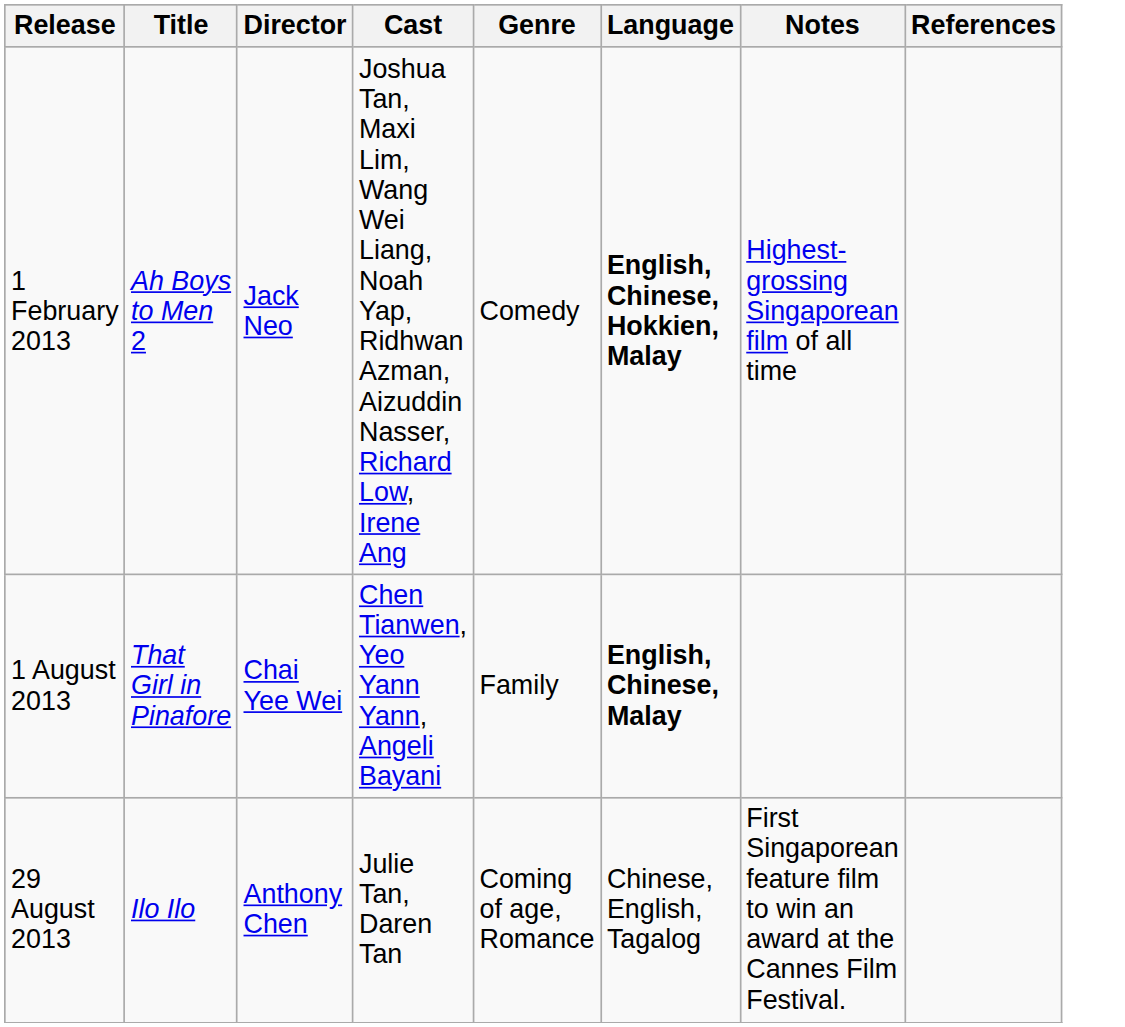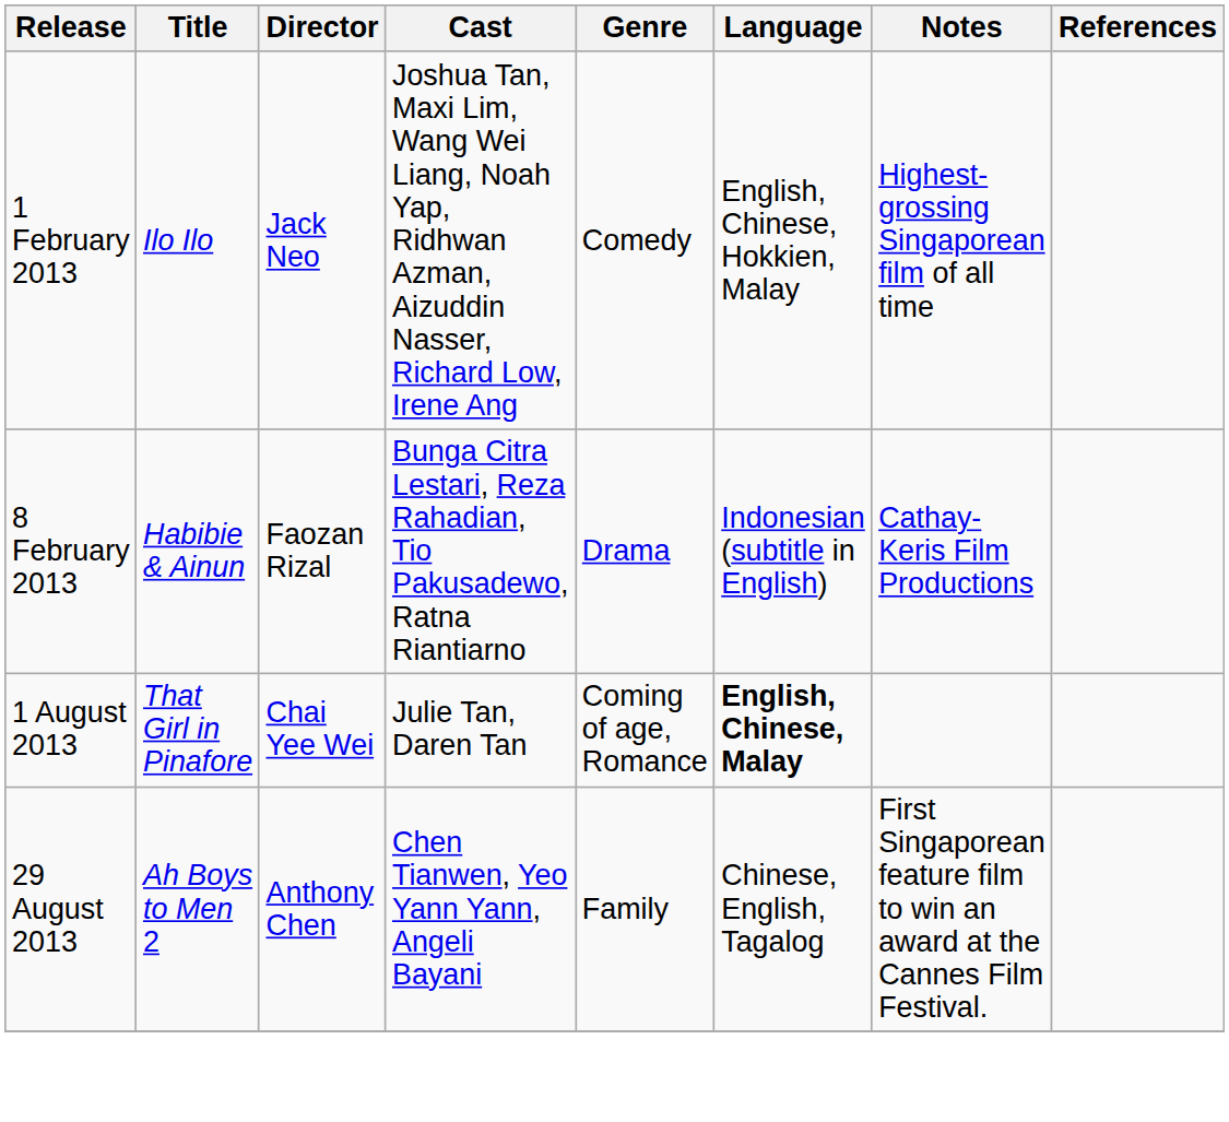 <table class="wikitable sortable">
 <tr>
 <th>Release</th>
 <th>Title</th>
 <th>Director</th>
 <th style="width:20%;">Cast</th>
 <th>Genre</th>
 <th>Language</th>
 <th>Notes</th>
 <th>References</th>
 </tr>
 <tr>
 <td>1 February 2013</td>
-<td><a href='#'><em>Ah Boys to Men</em> 2</a></td>
+<td><em><a href='#'>Ilo Ilo</a></em></td>
 <td><a href='#'>Jack Neo</a></td>
 <td>Joshua Tan, Maxi Lim, Wang Wei Liang, Noah Yap, Ridhwan Azman, Aizuddin Nasser, <a href='#'>Richard Low</a>, <a href='#'>Irene Ang</a></td>
 <td>Comedy</td>
-<td><strong>English, Chinese, Hokkien, Malay</strong></td>
+<td>English, Chinese, Hokkien, Malay</td>
 <td><a href='#'>Highest-grossing Singaporean film</a> of all time</td>
+<td></td>
+</tr>
+<tr>
+<td>8 February 2013</td>
+<td><em><a href='#'>Habibie & Ainun</a></em></td>
+<td>Faozan Rizal</td>
+<td><a href='#'>Bunga Citra Lestari</a>, <a href='#'>Reza Rahadian</a>, <a href='#'>Tio Pakusadewo</a>, Ratna Riantiarno</td>
+<td><a href='#'>Drama</a></td>
+<td><a href='#'>Indonesian</a> (<a href='#'>subtitle</a> in <a href='#'>English</a>)</td>
+<td><a href='#'>Cathay-Keris Film Productions</a></td>
 <td></td>
 </tr>
 <tr>
 <td>1 August 2013</td>
 <td><em><a href='#'>That Girl in Pinafore</a></em></td>
 <td><a href='#'>Chai Yee Wei</a></td>
-<td><a href='#'>Chen Tianwen</a>, <a href='#'>Yeo Yann Yann</a>, <a href='#'>Angeli Bayani</a></td>
-<td>Family</td>
+<td>Julie Tan, Daren Tan</td>
+<td>Coming of age, Romance</td>
 <td><strong>English, Chinese, Malay</strong></td>
 <td></td>
 <td></td>
 </tr>
 <tr>
 <td>29 August 2013</td>
-<td><em><a href='#'>Ilo Ilo</a></em></td>
+<td><a href='#'><em>Ah Boys to Men</em> 2</a></td>
 <td><a href='#'>Anthony Chen</a></td>
-<td>Julie Tan, Daren Tan</td>
-<td>Coming of age, Romance</td>
+<td><a href='#'>Chen Tianwen</a>, <a href='#'>Yeo Yann Yann</a>, <a href='#'>Angeli Bayani</a></td>
+<td>Family</td>
 <td>Chinese, English, Tagalog</td>
 <td>First Singaporean feature film to win an award at the Cannes Film Festival.</td>
 <td></td>
 </tr>
 <tr>
 </tr>
 </table>
